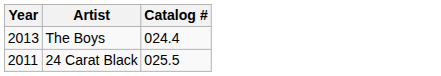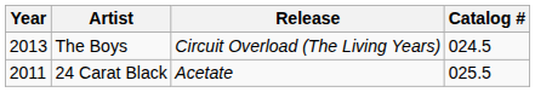 <table class="wikitable sortable">
 <tr>
 <th>Year</th>
 <th>Artist</th>
+<th>Release</th>
 <th>Catalog #</th>
 </tr>
 <tr>
 <td>2013</td>
 <td>The Boys</td>
-<td>024.4</td>
+<td><em>Circuit Overload (The Living Years)</em></td>
+<td>024.5</td>
 </tr>
 <tr>
 <td>2011</td>
 <td>24 Carat Black</td>
+<td><em>Acetate</em></td>
 <td>025.5</td>
 </tr>
 </table>
